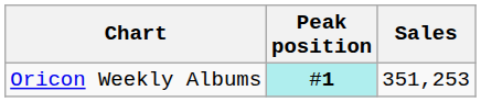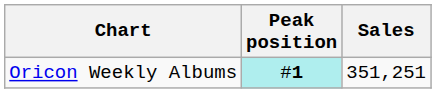 <table class="wikitable">
 <tr>
 <th align="left">Chart</th>
 <th align="center">Peak<br>position</th>
 <th align="center">Sales</th>
 </tr>
 <tr>
 <td align="left"><a href='#'>Oricon</a> Weekly Albums</td>
 <td align="center" style="background: paleturquoise;">#<strong>1</strong></td>
-<td align="">351,253</td>
+<td align="">351,251</td>
 </tr>
 </table>
